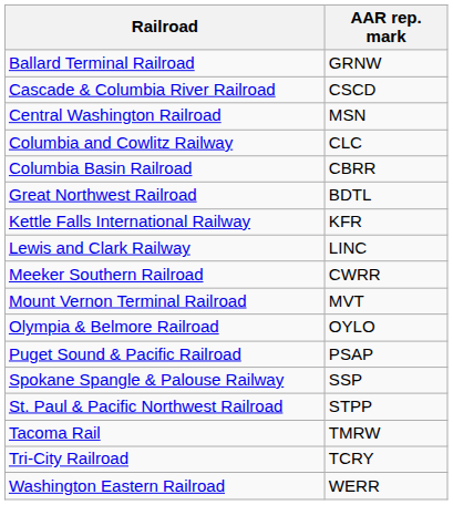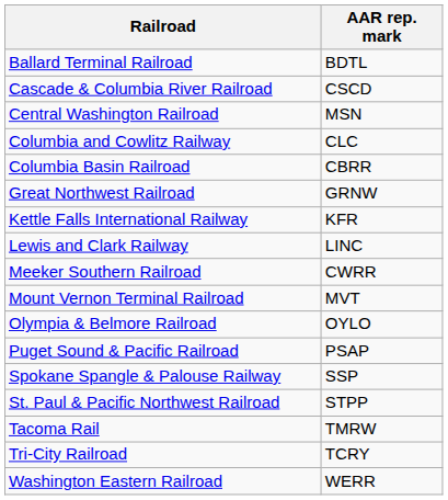 <table class="wikitable" border="1">
 <tr>
 <th width="300px">Railroad</th>
 <th width="110px">AAR rep. mark</th>
 </tr>
 <tr>
 <td width="300px"><a href='#'>Ballard Terminal Railroad</a></td>
-<td width="110px">GRNW</td>
+<td width="110px">BDTL</td>
 </tr>
 <tr>
 <td width="300px"><a href='#'>Cascade & Columbia River Railroad</a></td>
 <td width="110px">CSCD</td>
 </tr>
 <tr>
 <td width="300px"><a href='#'>Central Washington Railroad</a></td>
 <td width="110px">MSN</td>
 </tr>
 <tr>
 <td width="300px"><a href='#'>Columbia and Cowlitz Railway</a></td>
 <td width="110px">CLC</td>
 </tr>
 <tr>
 <td width="300px"><a href='#'>Columbia Basin Railroad</a></td>
 <td width="110px">CBRR</td>
 </tr>
 <tr>
 <td width="300px"><a href='#'>Great Northwest Railroad</a></td>
-<td width="110px">BDTL</td>
+<td width="110px">GRNW</td>
 </tr>
 <tr>
 <td width="300px"><a href='#'>Kettle Falls International Railway</a></td>
 <td width="110px">KFR</td>
 </tr>
 <tr>
 <td width="300px"><a href='#'>Lewis and Clark Railway</a></td>
 <td width="110px">LINC</td>
 </tr>
 <tr>
 <td width="300px"><a href='#'>Meeker Southern Railroad</a></td>
 <td width="110px">CWRR</td>
 </tr>
 <tr>
 <td width="300px"><a href='#'>Mount Vernon Terminal Railroad</a></td>
 <td width="110px">MVT</td>
 </tr>
 <tr>
 <td width="300px"><a href='#'>Olympia & Belmore Railroad</a></td>
 <td width="110px">OYLO</td>
 </tr>
 <tr>
 <td width="300px"><a href='#'>Puget Sound & Pacific Railroad</a></td>
 <td width="110px">PSAP</td>
 </tr>
 <tr>
 <td width="300px"><a href='#'>Spokane Spangle & Palouse Railway</a></td>
 <td width="110px">SSP</td>
 </tr>
 <tr>
 <td width="300px"><a href='#'>St. Paul & Pacific Northwest Railroad</a></td>
 <td width="110px">STPP</td>
 </tr>
 <tr>
 <td width="300px"><a href='#'>Tacoma Rail</a></td>
 <td width="110px">TMRW</td>
 </tr>
 <tr>
 <td width="300px"><a href='#'>Tri-City Railroad</a></td>
 <td width="110px">TCRY</td>
 </tr>
 <tr>
 <td width="300px"><a href='#'>Washington Eastern Railroad</a></td>
 <td width="110px">WERR</td>
 </tr>
 </table>
